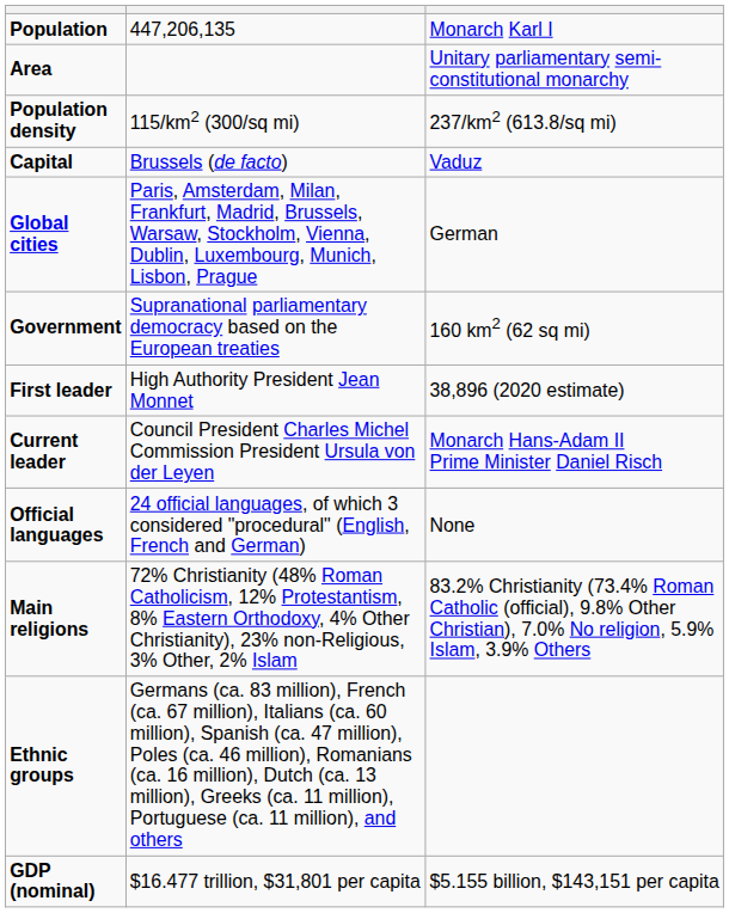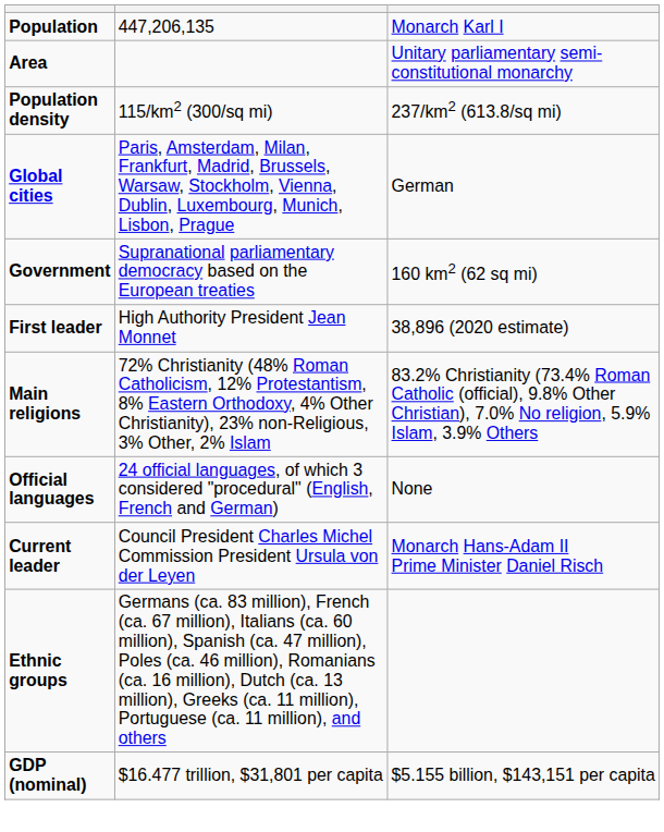 <table class="wikitable">
 <tr>
 <th style="width:10%;"></th>
 <th style="width:45%;"></th>
 <th style="width:45%;"></th>
 </tr>
 <tr>
 <td><strong>Population</strong></td>
 <td>447,206,135</td>
 <td><a href='#'>Monarch</a> <a href='#'>Karl I</a></td>
 </tr>
 <tr>
 <td><strong>Area</strong></td>
 <td></td>
 <td><a href='#'>Unitary</a> <a href='#'>parliamentary</a> <a href='#'>semi-constitutional monarchy</a></td>
 </tr>
 <tr>
 <td><strong>Population density</strong></td>
 <td>115/km<sup>2</sup> (300/sq mi)</td>
 <td>237/km<sup>2</sup> (613.8/sq mi)</td>
 </tr>
 <tr>
-<td><strong>Capital</strong></td>
-<td><a href='#'>Brussels</a> (<em><a href='#'>de facto</a></em>)</td>
-<td><a href='#'>Vaduz</a></td>
-</tr>
-<tr>
 <td><strong><a href='#'>Global cities</a></strong></td>
 <td><a href='#'>Paris</a>, <a href='#'>Amsterdam</a>, <a href='#'>Milan</a>, <a href='#'>Frankfurt</a>, <a href='#'>Madrid</a>, <a href='#'>Brussels</a>, <a href='#'>Warsaw</a>, <a href='#'>Stockholm</a>, <a href='#'>Vienna</a>, <a href='#'>Dublin</a>, <a href='#'>Luxembourg</a>, <a href='#'>Munich</a>, <a href='#'>Lisbon</a>, <a href='#'>Prague</a></td>
 <td>German</td>
 </tr>
 <tr>
 <td><strong>Government</strong></td>
 <td><a href='#'>Supranational</a> <a href='#'>parliamentary</a> <a href='#'>democracy</a> based on the <a href='#'>European treaties</a></td>
 <td>160 km<sup>2</sup> (62 sq mi)</td>
 </tr>
 <tr>
 <td><strong>First leader</strong></td>
 <td>High Authority President <a href='#'>Jean Monnet</a></td>
 <td>38,896 (2020 estimate)</td>
 </tr>
 <tr>
-<td><strong>Current leader</strong></td>
-<td>Council President <a href='#'>Charles Michel</a><br>Commission President <a href='#'>Ursula von der Leyen</a></td>
-<td><a href='#'>Monarch</a> <a href='#'>Hans-Adam II</a><br><a href='#'>Prime Minister</a> <a href='#'>Daniel Risch</a></td>
+<td><strong>Main religions</strong></td>
+<td>72% Christianity (48% <a href='#'>Roman Catholicism</a>, 12% <a href='#'>Protestantism</a>, 8% <a href='#'>Eastern Orthodoxy</a>, 4% Other Christianity), 23% non-Religious, 3% Other, 2% <a href='#'>Islam</a></td>
+<td>83.2% Christianity (73.4% <a href='#'>Roman Catholic</a> (official), 9.8% Other <a href='#'>Christian</a>), 7.0% <a href='#'>No religion</a>, 5.9% <a href='#'>Islam</a>, 3.9% <a href='#'>Others</a></td>
 </tr>
 <tr>
 <td><strong>Official languages</strong></td>
 <td><a href='#'>24 official languages</a>, of which 3 considered "procedural" (<a href='#'>English</a>, <a href='#'>French</a> and <a href='#'>German</a>)</td>
 <td>None</td>
 </tr>
 <tr>
-<td><strong>Main religions</strong></td>
-<td>72% Christianity (48% <a href='#'>Roman Catholicism</a>, 12% <a href='#'>Protestantism</a>, 8% <a href='#'>Eastern Orthodoxy</a>, 4% Other Christianity), 23% non-Religious, 3% Other, 2% <a href='#'>Islam</a></td>
-<td>83.2% Christianity (73.4% <a href='#'>Roman Catholic</a> (official), 9.8% Other <a href='#'>Christian</a>), 7.0% <a href='#'>No religion</a>, 5.9% <a href='#'>Islam</a>, 3.9% <a href='#'>Others</a></td>
+<td><strong>Current leader</strong></td>
+<td>Council President <a href='#'>Charles Michel</a><br>Commission President <a href='#'>Ursula von der Leyen</a></td>
+<td><a href='#'>Monarch</a> <a href='#'>Hans-Adam II</a><br><a href='#'>Prime Minister</a> <a href='#'>Daniel Risch</a></td>
 </tr>
 <tr>
 <td><strong>Ethnic groups</strong></td>
 <td>Germans (ca. 83 million), French (ca. 67 million), Italians (ca. 60 million), Spanish (ca. 47 million), Poles (ca. 46 million), Romanians (ca. 16 million), Dutch (ca. 13 million), Greeks (ca. 11 million), Portuguese (ca. 11 million), <a href='#'>and others</a></td>
 <td></td>
 </tr>
 <tr>
 <td><strong>GDP (nominal)</strong></td>
 <td>$16.477 trillion, $31,801 per capita</td>
 <td>$5.155 billion, $143,151 per capita</td>
 </tr>
 </table>
